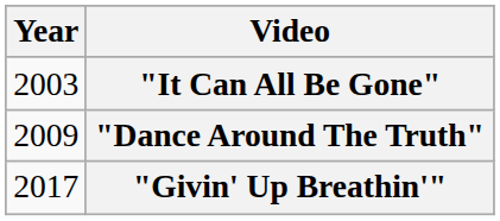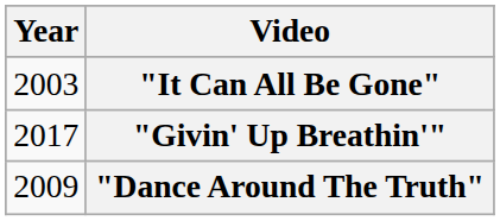 <table class="wikitable plainrowheaders">
 <tr>
 <th>Year</th>
 <th style="width:12em;">Video</th>
 </tr>
 <tr>
 <td>2003</td>
 <th scope="row">"It Can All Be Gone"</th>
 </tr>
 <tr>
+<td>2017</td>
+<th scope="row">"Givin' Up Breathin'"</th>
+</tr>
+<tr>
 <td>2009</td>
 <th scope="row">"Dance Around The Truth"</th>
 </tr>
-<tr>
-<td>2017</td>
-<th scope="row">"Givin' Up Breathin'"</th>
-</tr>
 </table>
